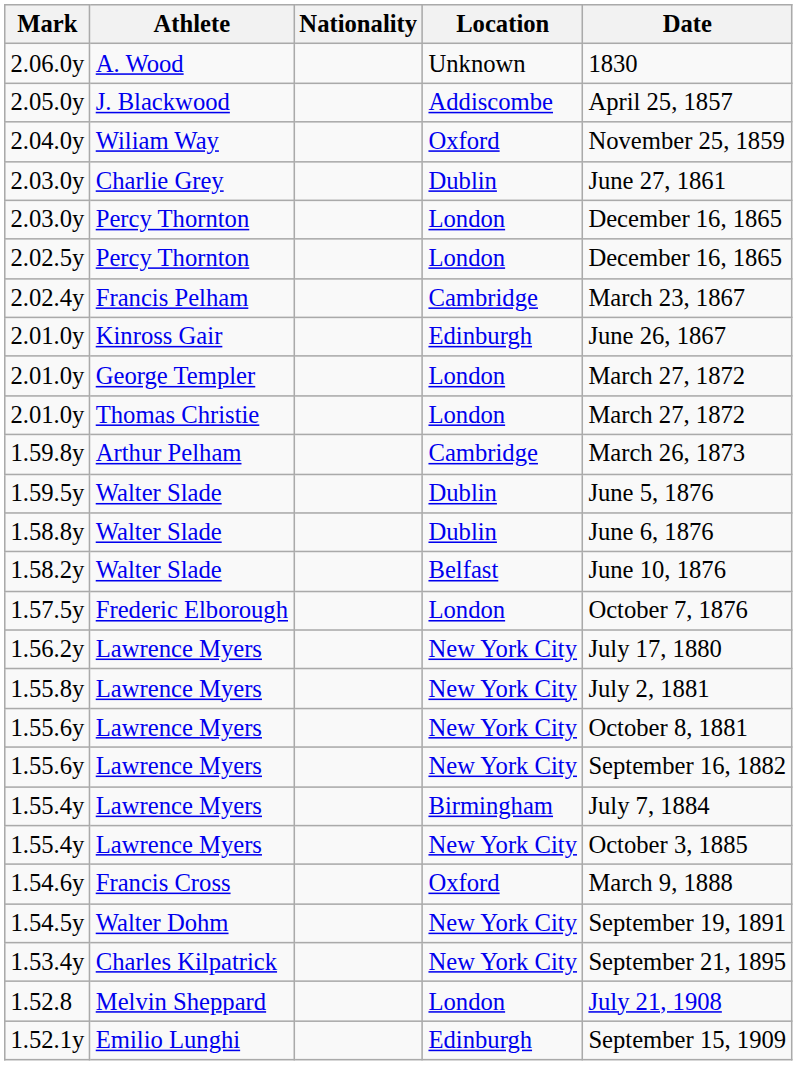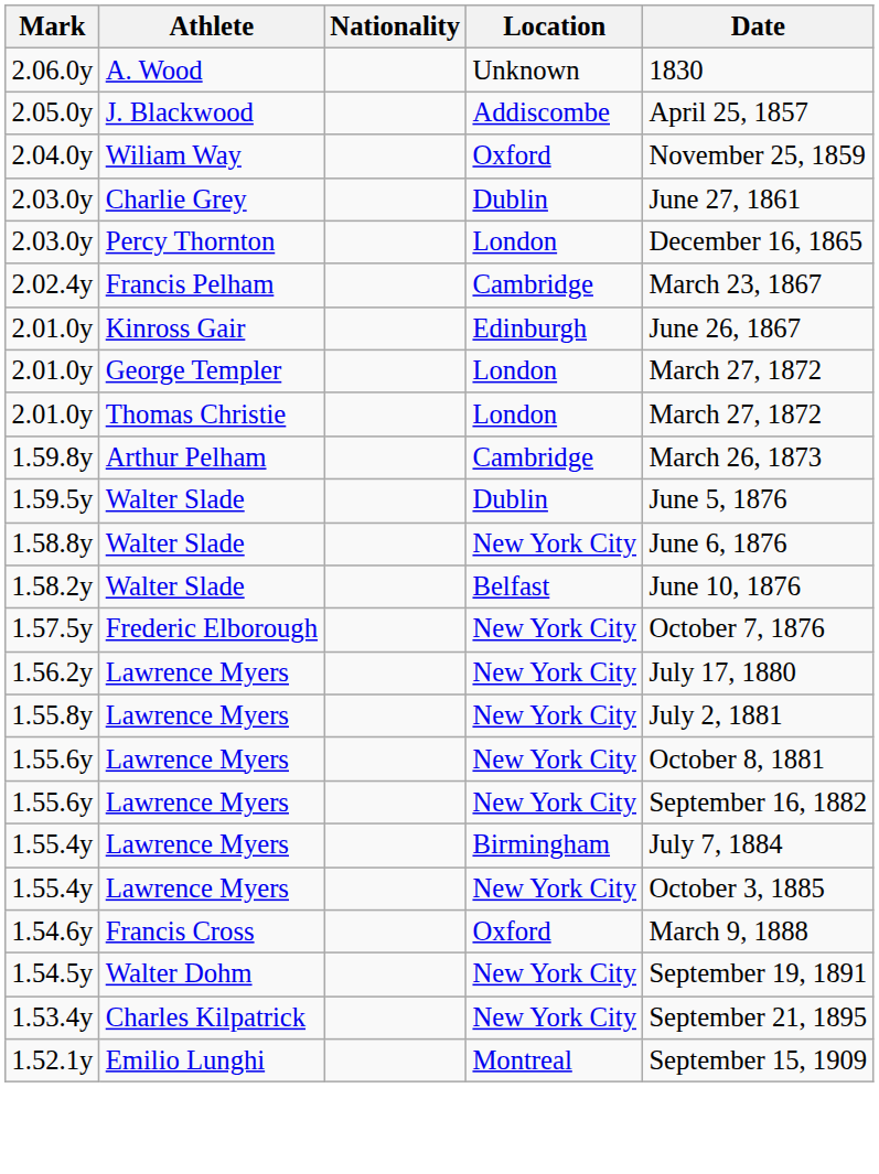 <table class=wikitable>
 <tr>
 <th>Mark</th>
 <th>Athlete</th>
 <th>Nationality</th>
 <th>Location</th>
 <th>Date</th>
 </tr>
 <tr>
 <td>2.06.0y</td>
 <td><a href='#'>A. Wood</a></td>
 <td></td>
 <td>Unknown</td>
 <td>1830</td>
 </tr>
 <tr>
 <td>2.05.0y</td>
 <td><a href='#'>J. Blackwood</a></td>
 <td></td>
 <td><a href='#'>Addiscombe</a></td>
 <td>April 25, 1857</td>
 </tr>
 <tr>
 <td>2.04.0y</td>
 <td><a href='#'>Wiliam Way</a></td>
 <td></td>
 <td><a href='#'>Oxford</a></td>
 <td>November 25, 1859</td>
 </tr>
 <tr>
 <td>2.03.0y</td>
 <td><a href='#'>Charlie Grey</a></td>
 <td></td>
 <td><a href='#'>Dublin</a></td>
 <td>June 27, 1861</td>
 </tr>
 <tr>
 <td>2.03.0y</td>
-<td><a href='#'>Percy Thornton</a></td>
-<td></td>
-<td><a href='#'>London</a></td>
-<td>December 16, 1865</td>
-</tr>
-<tr>
-<td>2.02.5y</td>
 <td><a href='#'>Percy Thornton</a></td>
 <td></td>
 <td><a href='#'>London</a></td>
 <td>December 16, 1865</td>
 </tr>
 <tr>
 <td>2.02.4y</td>
 <td><a href='#'>Francis Pelham</a></td>
 <td></td>
 <td><a href='#'>Cambridge</a></td>
 <td>March 23, 1867</td>
 </tr>
 <tr>
 <td>2.01.0y</td>
 <td><a href='#'>Kinross Gair</a></td>
 <td></td>
 <td><a href='#'>Edinburgh</a></td>
 <td>June 26, 1867</td>
 </tr>
 <tr>
 <td>2.01.0y</td>
 <td><a href='#'>George Templer</a></td>
 <td></td>
 <td><a href='#'>London</a></td>
 <td>March 27, 1872</td>
 </tr>
 <tr>
 <td>2.01.0y</td>
 <td><a href='#'>Thomas Christie</a></td>
 <td></td>
 <td><a href='#'>London</a></td>
 <td>March 27, 1872</td>
 </tr>
 <tr>
 <td>1.59.8y</td>
 <td><a href='#'>Arthur Pelham</a></td>
 <td></td>
 <td><a href='#'>Cambridge</a></td>
 <td>March 26, 1873</td>
 </tr>
 <tr>
 <td>1.59.5y</td>
 <td><a href='#'>Walter Slade</a></td>
 <td></td>
 <td><a href='#'>Dublin</a></td>
 <td>June 5, 1876</td>
 </tr>
 <tr>
 <td>1.58.8y</td>
 <td><a href='#'>Walter Slade</a></td>
 <td></td>
-<td><a href='#'>Dublin</a></td>
+<td><a href='#'>New York City</a></td>
 <td>June 6, 1876</td>
 </tr>
 <tr>
 <td>1.58.2y</td>
 <td><a href='#'>Walter Slade</a></td>
 <td></td>
 <td><a href='#'>Belfast</a></td>
 <td>June 10, 1876</td>
 </tr>
 <tr>
 <td>1.57.5y</td>
 <td><a href='#'>Frederic Elborough</a></td>
 <td></td>
-<td><a href='#'>London</a></td>
+<td><a href='#'>New York City</a></td>
 <td>October 7, 1876</td>
 </tr>
 <tr>
 <td>1.56.2y</td>
 <td><a href='#'>Lawrence Myers</a></td>
 <td></td>
 <td><a href='#'>New York City</a></td>
 <td>July 17, 1880</td>
 </tr>
 <tr>
 <td>1.55.8y</td>
 <td><a href='#'>Lawrence Myers</a></td>
 <td></td>
 <td><a href='#'>New York City</a></td>
 <td>July 2, 1881</td>
 </tr>
 <tr>
 <td>1.55.6y</td>
 <td><a href='#'>Lawrence Myers</a></td>
 <td></td>
 <td><a href='#'>New York City</a></td>
 <td>October 8, 1881</td>
 </tr>
 <tr>
 <td>1.55.6y</td>
 <td><a href='#'>Lawrence Myers</a></td>
 <td></td>
 <td><a href='#'>New York City</a></td>
 <td>September 16, 1882</td>
 </tr>
 <tr>
 <td>1.55.4y</td>
 <td><a href='#'>Lawrence Myers</a></td>
 <td></td>
 <td><a href='#'>Birmingham</a></td>
 <td>July 7, 1884</td>
 </tr>
 <tr>
 <td>1.55.4y</td>
 <td><a href='#'>Lawrence Myers</a></td>
 <td></td>
 <td><a href='#'>New York City</a></td>
 <td>October 3, 1885</td>
 </tr>
 <tr>
 <td>1.54.6y</td>
 <td><a href='#'>Francis Cross</a></td>
 <td></td>
 <td><a href='#'>Oxford</a></td>
 <td>March 9, 1888</td>
 </tr>
 <tr>
 <td>1.54.5y</td>
 <td><a href='#'>Walter Dohm</a></td>
 <td></td>
 <td><a href='#'>New York City</a></td>
 <td>September 19, 1891</td>
 </tr>
 <tr>
 <td>1.53.4y</td>
 <td><a href='#'>Charles Kilpatrick</a></td>
 <td></td>
 <td><a href='#'>New York City</a></td>
 <td>September 21, 1895</td>
 </tr>
 <tr>
-<td>1.52.8</td>
-<td><a href='#'>Melvin Sheppard</a></td>
-<td></td>
-<td><a href='#'>London</a></td>
-<td><a href='#'>July 21, 1908</a></td>
-</tr>
-<tr>
 <td>1.52.1y</td>
 <td><a href='#'>Emilio Lunghi</a></td>
 <td></td>
-<td><a href='#'>Edinburgh</a></td>
+<td><a href='#'>Montreal</a></td>
 <td>September 15, 1909</td>
 </tr>
 </table>
